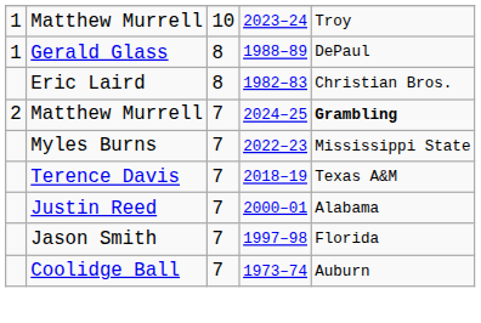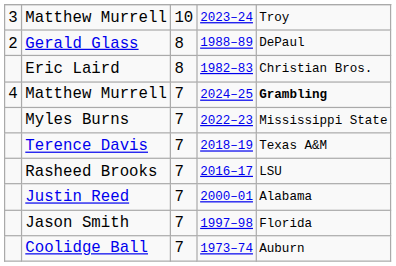 <table class="wikitable">
 <tr>
 </tr>
 <tr>
-<td>1</td>
+<td>3</td>
 <td>Matthew Murrell</td>
 <td>10</td>
 <td style="font-size:80%;"><a href='#'>2023–24</a></td>
 <td style="font-size:80%;">Troy</td>
 </tr>
 <tr>
-<td>1</td>
+<td>2</td>
 <td><a href='#'>Gerald Glass</a></td>
 <td>8</td>
 <td style="font-size:80%;"><a href='#'>1988–89</a></td>
 <td style="font-size:80%;">DePaul</td>
 </tr>
 <tr>
 <td></td>
 <td>Eric Laird</td>
 <td>8</td>
 <td style="font-size:80%;"><a href='#'>1982–83</a></td>
 <td style="font-size:80%;">Christian Bros.</td>
 </tr>
 <tr>
-<td>2</td>
+<td>4</td>
 <td>Matthew Murrell</td>
 <td>7</td>
 <td style="font-size:80%;"><a href='#'>2024–25</a></td>
 <td style="font-size:80%;"><strong>Grambling</strong></td>
 </tr>
 <tr>
 <td></td>
 <td>Myles Burns</td>
 <td>7</td>
 <td style="font-size:80%;"><a href='#'>2022–23</a></td>
 <td style="font-size:80%;">Mississippi State</td>
 </tr>
 <tr>
 <td></td>
 <td><a href='#'>Terence Davis</a></td>
 <td>7</td>
 <td style="font-size:80%;"><a href='#'>2018–19</a></td>
 <td style="font-size:80%;">Texas A&M</td>
+</tr>
+<tr>
+<td></td>
+<td>Rasheed Brooks</td>
+<td>7</td>
+<td style="font-size:80%;"><a href='#'>2016–17</a></td>
+<td style="font-size:80%;">LSU</td>
 </tr>
 <tr>
 <td></td>
 <td><a href='#'>Justin Reed</a></td>
 <td>7</td>
 <td style="font-size:80%;"><a href='#'>2000–01</a></td>
 <td style="font-size:80%;">Alabama</td>
 </tr>
 <tr>
 <td></td>
 <td>Jason Smith</td>
 <td>7</td>
 <td style="font-size:80%;"><a href='#'>1997–98</a></td>
 <td style="font-size:80%;">Florida</td>
 </tr>
 <tr>
 <td></td>
 <td><a href='#'>Coolidge Ball</a></td>
 <td>7</td>
 <td style="font-size:80%;"><a href='#'>1973–74</a></td>
 <td style="font-size:80%;">Auburn</td>
 </tr>
 </table>
